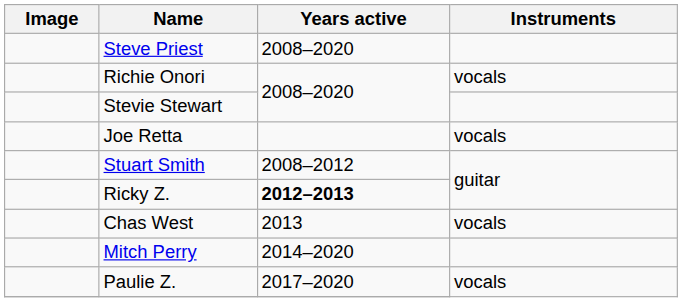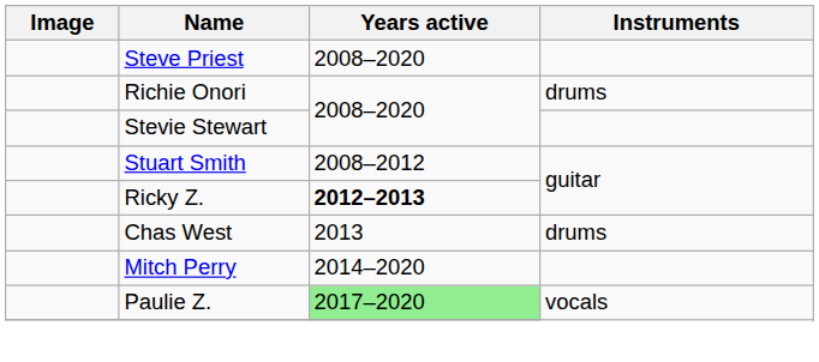 <table class="wikitable" border="1">
 <tr>
 <th width="75">Image</th>
 <th width="130">Name</th>
 <th width="160">Years active</th>
 <th width="190">Instruments</th>
 </tr>
 <tr>
 <td></td>
 <td><a href='#'>Steve Priest</a></td>
 <td>2008–2020 </td>
 <td></td>
 </tr>
 <tr>
 <td></td>
 <td>Richie Onori</td>
 <td rowspan="2">2008–2020</td>
-<td>vocals</td>
+<td>drums</td>
 </tr>
 <tr>
 <td></td>
 <td>Stevie Stewart</td>
 <td></td>
-</tr>
-<tr>
-<td></td>
-<td>Joe Retta</td>
-<td></td>
-<td>vocals</td>
 </tr>
 <tr>
 <td></td>
 <td><a href='#'>Stuart Smith</a></td>
 <td>2008–2012</td>
 <td rowspan="2">guitar</td>
 </tr>
 <tr>
 <td></td>
 <td>Ricky Z.</td>
 <td><strong>2012–2013</strong></td>
 </tr>
 <tr>
 <td></td>
 <td>Chas West</td>
 <td>2013 </td>
-<td>vocals</td>
+<td>drums</td>
 </tr>
 <tr>
 <td></td>
 <td><a href='#'>Mitch Perry</a></td>
 <td>2014–2020</td>
 <td></td>
 </tr>
 <tr>
 <td></td>
 <td>Paulie Z.</td>
-<td>2017–2020</td>
+<td style="background: lightgreen;">2017–2020</td>
 <td Rowspan="2">vocals</td>
 </tr>
 <tr>
 </tr>
 </table>
